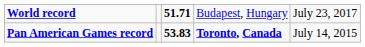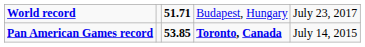 <table class="wikitable">
 <tr>
 <td><strong><a href='#'>World record</a></strong></td>
 <td></td>
 <td><strong>51.71</strong></td>
 <td><a href='#'>Budapest</a>, <a href='#'>Hungary</a></td>
 <td>July 23, 2017</td>
 </tr>
 <tr>
 <td><strong><a href='#'>Pan American Games record</a></strong></td>
 <td></td>
-<td><strong>53.83</strong></td>
+<td><strong>53.85</strong></td>
 <td><strong><a href='#'>Toronto</a>, <a href='#'>Canada</a></strong></td>
 <td>July 14, 2015</td>
 </tr>
 </table>
